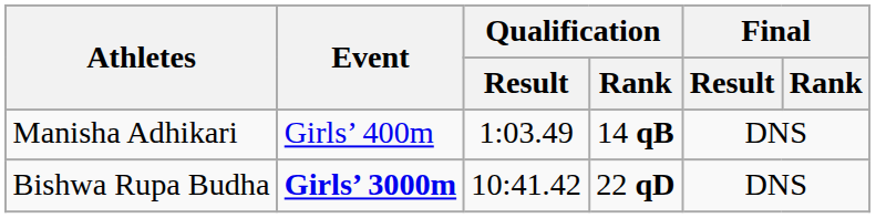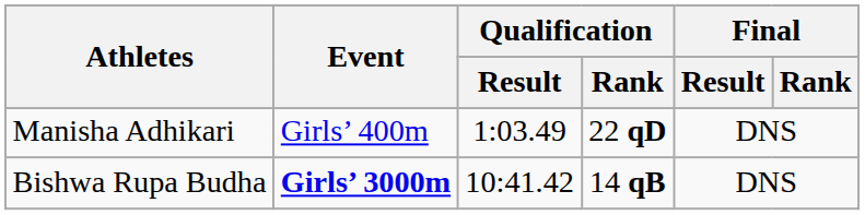 <table class="wikitable" border="1" style="font-size:90%">
 <tr>
 <th rowspan=2>Athletes</th>
 <th rowspan=2>Event</th>
 <th colspan=2>Qualification</th>
 <th colspan=2>Final</th>
 </tr>
 <tr>
 <th>Result</th>
 <th>Rank</th>
 <th>Result</th>
 <th>Rank</th>
 </tr>
 <tr>
 <td>Manisha Adhikari</td>
 <td><a href='#'>Girls’ 400m</a></td>
 <td align=center>1:03.49</td>
-<td align=center>14 <strong>qB</strong></td>
+<td align=center>22 <strong>qD</strong></td>
 <td align=center colspan="2">DNS</td>
 </tr>
 <tr>
 <td>Bishwa Rupa Budha</td>
 <td><strong><a href='#'>Girls’ 3000m</a></strong></td>
 <td align=center>10:41.42</td>
-<td align=center>22 <strong>qD</strong></td>
+<td align=center>14 <strong>qB</strong></td>
 <td align=center colspan="2">DNS</td>
 </tr>
 </table>
